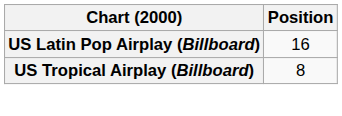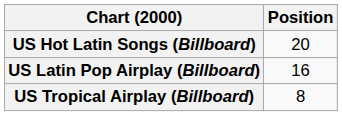 <table class="wikitable plainrowheaders " style="text-align:center;">
 <tr>
 <th scope="col">Chart (2000)</th>
 <th scope="col">Position</th>
+</tr>
+<tr>
+<th scope="row">US Hot Latin Songs (<em>Billboard</em>)</th>
+<td>20</td>
 </tr>
 <tr>
 <th scope="row">US Latin Pop Airplay (<em>Billboard</em>)</th>
 <td>16</td>
 </tr>
 <tr>
 <th scope="row">US Tropical Airplay (<em>Billboard</em>)</th>
 <td>8</td>
 </tr>
 </table>
